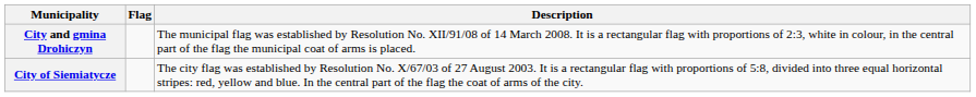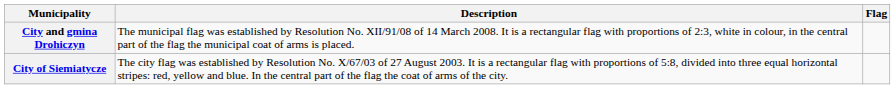 <table class="wikitable sortable plainrowheaders">
 <tr>
 <th scope="col">Municipality</th>
+<th scope="col" class="unsortable">Description</th>
 <th scope="col" class="unsortable">Flag</th>
-<th scope="col" class="unsortable">Description</th>
 </tr>
 <tr>
 <th scope="row"><a href='#'>City</a> and <a href='#'>gmina Drohiczyn</a></th>
+<td>The municipal flag was established by Resolution No. XII/91/08 of 14 March 2008. It is a rectangular flag with proportions of 2:3, white in colour, in the central part of the flag the municipal coat of arms is placed.</td>
 <td></td>
-<td>The municipal flag was established by Resolution No. XII/91/08 of 14 March 2008. It is a rectangular flag with proportions of 2:3, white in colour, in the central part of the flag the municipal coat of arms is placed.</td>
 </tr>
 <tr>
 <th scope="row"><a href='#'>City of Siemiatycze</a></th>
+<td>The city flag was established by Resolution No. X/67/03 of 27 August 2003. It is a rectangular flag with proportions of 5:8, divided into three equal horizontal stripes: red, yellow and blue. In the central part of the flag the coat of arms of the city.</td>
 <td></td>
-<td>The city flag was established by Resolution No. X/67/03 of 27 August 2003. It is a rectangular flag with proportions of 5:8, divided into three equal horizontal stripes: red, yellow and blue. In the central part of the flag the coat of arms of the city.</td>
 </tr>
 </table>
